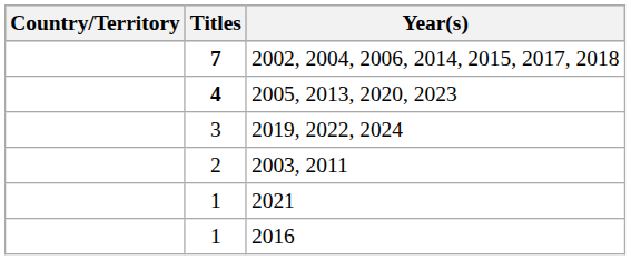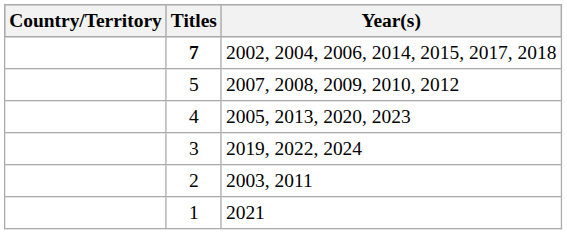 <table class="wikitable sortable" style="background:#fff; font-size:95%;">
 <tr style="background:#787878;" colspan="10">
 <th>Country/Territory</th>
 <th>Titles</th>
 <th>Year(s)</th>
 </tr>
 <tr>
 <td></td>
 <td style="text-align:center;"><strong>7</strong></td>
 <td>2002, 2004, 2006, 2014, 2015, 2017, 2018</td>
 </tr>
 <tr>
 <td></td>
-<td style="text-align:center;"><strong>4</strong></td>
+<td style="text-align:center;">5</td>
+<td>2007, 2008, 2009, 2010, 2012</td>
+</tr>
+<tr>
+<td></td>
+<td style="text-align:center;">4</td>
 <td>2005, 2013, 2020, 2023</td>
 </tr>
 <tr>
 <td></td>
 <td style="text-align:center;">3</td>
 <td>2019, 2022, 2024</td>
 </tr>
 <tr>
 <td></td>
 <td style="text-align:center;">2</td>
 <td>2003, 2011</td>
 </tr>
 <tr>
 <td></td>
 <td style="text-align:center;">1</td>
 <td>2021</td>
 </tr>
-<tr>
-<td></td>
-<td style="text-align:center;">1</td>
-<td>2016</td>
-</tr>
 </table>
